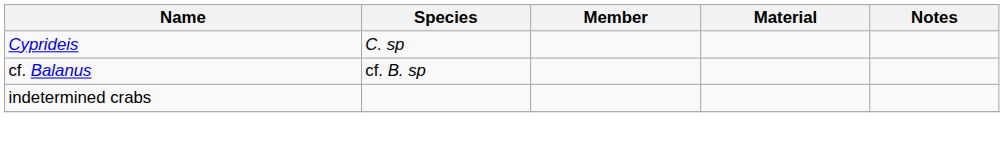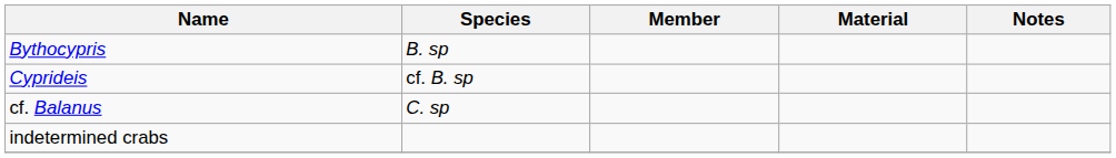 <table class="wikitable" align="center" width="75%">
 <tr>
 <th>Name</th>
 <th>Species</th>
 <th>Member</th>
 <th>Material</th>
 <th>Notes</th>
 </tr>
 <tr>
+<td><em><a href='#'>Bythocypris</a></em></td>
+<td><em>B. sp</em></td>
+<td></td>
+<td></td>
+<td></td>
+</tr>
+<tr>
 <td><em><a href='#'>Cyprideis</a></em></td>
-<td><em>C. sp</em></td>
+<td>cf. <em>B. sp</em></td>
 <td></td>
 <td></td>
 <td></td>
 </tr>
 <tr>
 <td>cf. <em><a href='#'>Balanus</a></em></td>
-<td>cf. <em>B. sp</em></td>
+<td><em>C. sp</em></td>
 <td></td>
 <td></td>
 <td></td>
 </tr>
 <tr>
 <td>indetermined crabs </td>
 <td></td>
 <td></td>
 <td></td>
 <td></td>
 </tr>
 <tr>
 </tr>
 </table>
